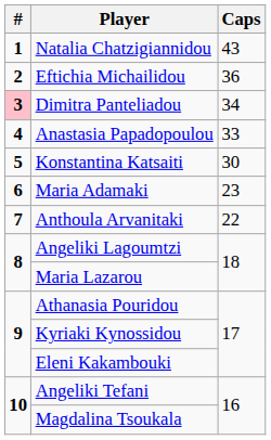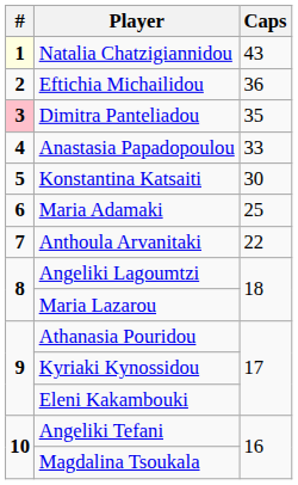 <table class="wikitable sortable">
 <tr>
 <th width=>#</th>
 <th width=>Player</th>
 <th width=>Caps</th>
 </tr>
 <tr>
-<td style="text-align:center"><strong>1</strong></td>
+<td style="background: lightyellow; text-align:center"><strong>1</strong></td>
 <td><a href='#'>Natalia Chatzigiannidou</a></td>
 <td>43</td>
 </tr>
 <tr>
 <td style="text-align:center"><strong>2</strong></td>
 <td><a href='#'>Eftichia Michailidou</a></td>
 <td>36</td>
 </tr>
 <tr>
 <td style="background: pink; text-align:center"><strong>3</strong></td>
 <td><a href='#'>Dimitra Panteliadou</a></td>
-<td>34</td>
+<td>35</td>
 </tr>
 <tr>
 <td style="text-align:center"><strong>4</strong></td>
 <td><a href='#'>Anastasia Papadopoulou</a></td>
 <td>33</td>
 </tr>
 <tr>
 <td style="text-align:center"><strong>5</strong></td>
 <td><a href='#'>Konstantina Katsaiti</a></td>
 <td>30</td>
 </tr>
 <tr>
 <td style="text-align:center"><strong>6</strong></td>
 <td><a href='#'>Maria Adamaki</a></td>
-<td>23</td>
+<td>25</td>
 </tr>
 <tr>
 <td style="text-align:center"><strong>7</strong></td>
 <td><a href='#'>Anthoula Arvanitaki</a></td>
 <td>22</td>
 </tr>
 <tr>
 <td rowspan=2 style="text-align:center"><strong>8</strong></td>
 <td><a href='#'>Angeliki Lagoumtzi</a></td>
 <td rowspan=2>18</td>
 </tr>
 <tr>
 <td><a href='#'>Maria Lazarou</a></td>
 </tr>
 <tr>
 <td rowspan=3 style="text-align:center"><strong>9</strong></td>
 <td><a href='#'>Athanasia Pouridou</a></td>
 <td rowspan=3>17</td>
 </tr>
 <tr>
 <td><a href='#'>Kyriaki Kynossidou</a></td>
 </tr>
 <tr>
 <td><a href='#'>Eleni Kakambouki</a></td>
 </tr>
 <tr>
 <td rowspan=2 style="text-align:center"><strong>10</strong></td>
 <td><a href='#'>Angeliki Tefani</a></td>
 <td rowspan=2>16</td>
 </tr>
 <tr>
 <td><a href='#'>Magdalina Tsoukala</a></td>
 </tr>
 </table>
